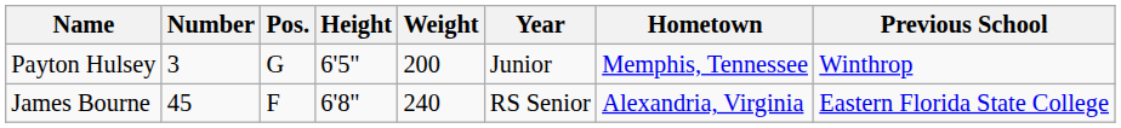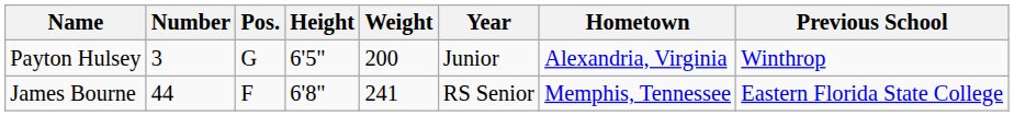 <table class="wikitable sortable" border="1">
 <tr>
 <th>Name</th>
 <th>Number</th>
 <th>Pos.</th>
 <th>Height</th>
 <th>Weight</th>
 <th>Year</th>
 <th>Hometown</th>
 <th class="unsortable">Previous School</th>
 </tr>
 <tr>
 <td>Payton Hulsey</td>
 <td>3</td>
 <td>G</td>
 <td>6'5"</td>
 <td>200</td>
 <td>Junior</td>
-<td><a href='#'>Memphis, Tennessee</a></td>
+<td><a href='#'>Alexandria, Virginia</a></td>
 <td><a href='#'>Winthrop</a></td>
 </tr>
 <tr>
 <td>James Bourne</td>
-<td>45</td>
+<td>44</td>
 <td>F</td>
 <td>6'8"</td>
-<td>240</td>
+<td>241</td>
 <td>RS Senior</td>
-<td><a href='#'>Alexandria, Virginia</a></td>
+<td><a href='#'>Memphis, Tennessee</a></td>
 <td><a href='#'>Eastern Florida State College</a></td>
 </tr>
 </table>
